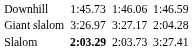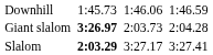 <table>
 <tr>
 <td>Downhill<br></td>
 <td></td>
 <td align=center>1:45.73</td>
 <td></td>
 <td align=center>1:46.06</td>
 <td></td>
 <td align=center>1:46.59</td>
 </tr>
 <tr>
 <td>Giant slalom<br></td>
 <td></td>
-<td align=center>3:26.97</td>
+<td align=center><strong>3:26.97</strong></td>
 <td></td>
-<td align=center>3:27.17</td>
+<td align=center>2:03.73</td>
 <td></td>
 <td align=center>2:04.28</td>
 </tr>
 <tr>
 <td>Slalom<br></td>
 <td></td>
 <td align=center><strong>2:03.29</strong></td>
 <td></td>
-<td align=center>2:03.73</td>
+<td align=center>3:27.17</td>
 <td></td>
 <td align=center>3:27.41</td>
 </tr>
 </table>
